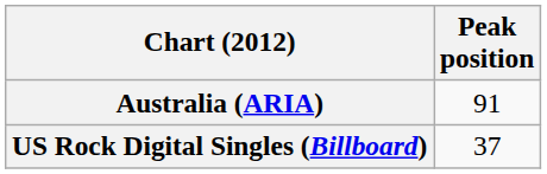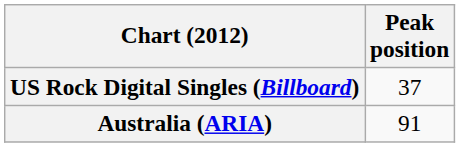 <table class="wikitable sortable plainrowheaders">
 <tr>
 <th>Chart (2012)</th>
 <th>Peak<br>position</th>
 </tr>
 <tr>
+<th scope="row">US Rock Digital Singles (<em><a href='#'>Billboard</a></em>)</th>
+<td align="center">37</td>
+</tr>
+<tr>
 <th scope="row">Australia (<a href='#'>ARIA</a>)</th>
 <td align="center">91</td>
 </tr>
-<tr>
-<th scope="row">US Rock Digital Singles (<em><a href='#'>Billboard</a></em>)</th>
-<td align="center">37</td>
-</tr>
 </table>
